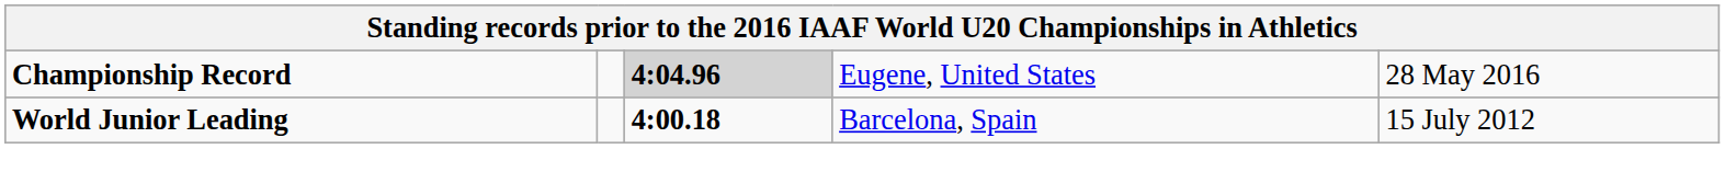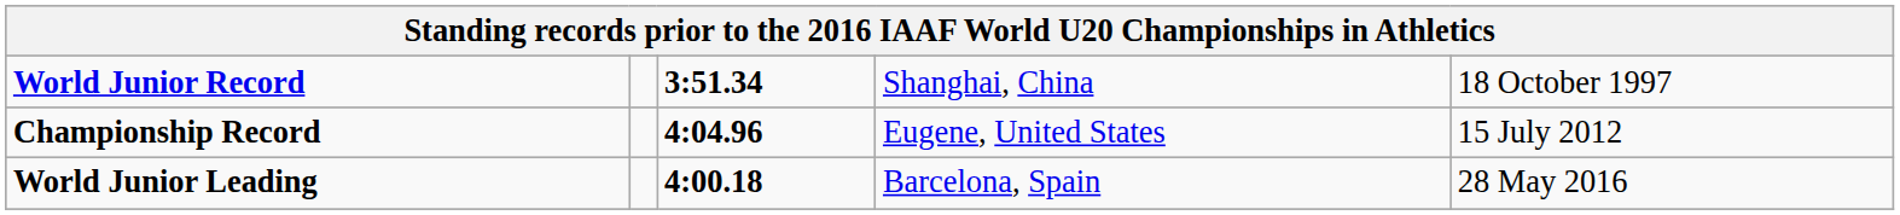 <table class="wikitable" width=75%>
 <tr>
 <th colspan="5">Standing records prior to the 2016 IAAF World U20 Championships in Athletics</th>
 </tr>
 <tr>
+<td><strong><a href='#'>World Junior Record</a></strong></td>
+<td></td>
+<td><strong>3:51.34</strong></td>
+<td><a href='#'>Shanghai</a>, <a href='#'>China</a></td>
+<td>18 October 1997</td>
+</tr>
+<tr>
 <td><strong>Championship Record</strong></td>
 <td></td>
-<td style="background: lightgrey;"><strong>4:04.96</strong></td>
+<td><strong>4:04.96</strong></td>
 <td><a href='#'>Eugene</a>, <a href='#'>United States</a></td>
-<td>28 May 2016</td>
+<td>15 July 2012</td>
 </tr>
 <tr>
 <td><strong>World Junior Leading</strong></td>
 <td></td>
 <td><strong>4:00.18</strong></td>
 <td><a href='#'>Barcelona</a>, <a href='#'>Spain</a></td>
-<td>15 July 2012</td>
+<td>28 May 2016</td>
 </tr>
 </table>
